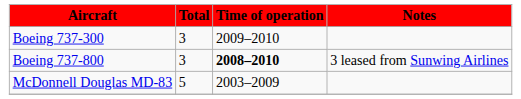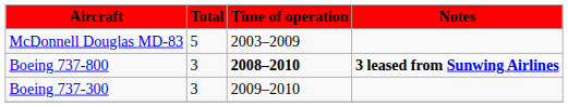 <table class="wikitable" border="1" style="margin:auto;">
 <tr>
 <th style="background-color:red;">Aircraft</th>
 <th style="background-color:red;">Total</th>
 <th style="background-color:red;">Time of operation</th>
 <th style="background-color:red;">Notes</th>
 </tr>
 <tr>
+<td><a href='#'>McDonnell Douglas MD-83</a></td>
+<td>5</td>
+<td>2003–2009</td>
+<td></td>
+</tr>
+<tr>
+<td><a href='#'>Boeing 737-800</a></td>
+<td>3</td>
+<td><strong>2008–2010</strong></td>
+<td><strong>3 leased from <a href='#'>Sunwing Airlines</a></strong></td>
+</tr>
+<tr>
 <td><a href='#'>Boeing 737-300</a></td>
 <td>3</td>
 <td>2009–2010</td>
 <td></td>
 </tr>
 <tr>
-<td><a href='#'>Boeing 737-800</a></td>
-<td>3</td>
-<td><strong>2008–2010</strong></td>
-<td>3 leased from <a href='#'>Sunwing Airlines</a></td>
-</tr>
-<tr>
-<td><a href='#'>McDonnell Douglas MD-83</a></td>
-<td>5</td>
-<td>2003–2009</td>
-<td></td>
-</tr>
-<tr>
 </tr>
 </table>
